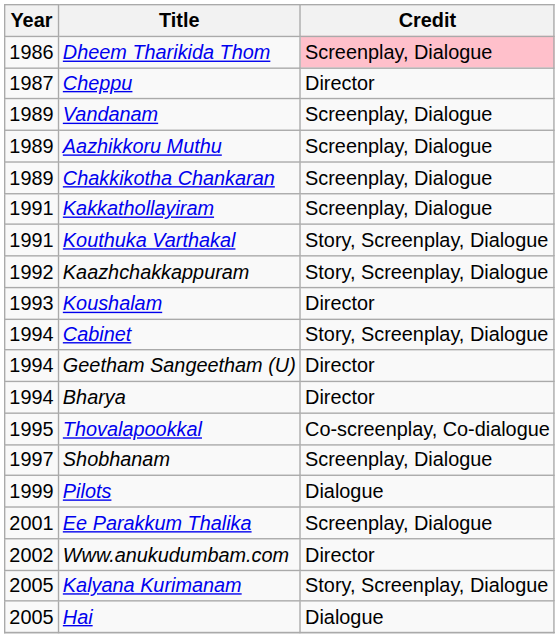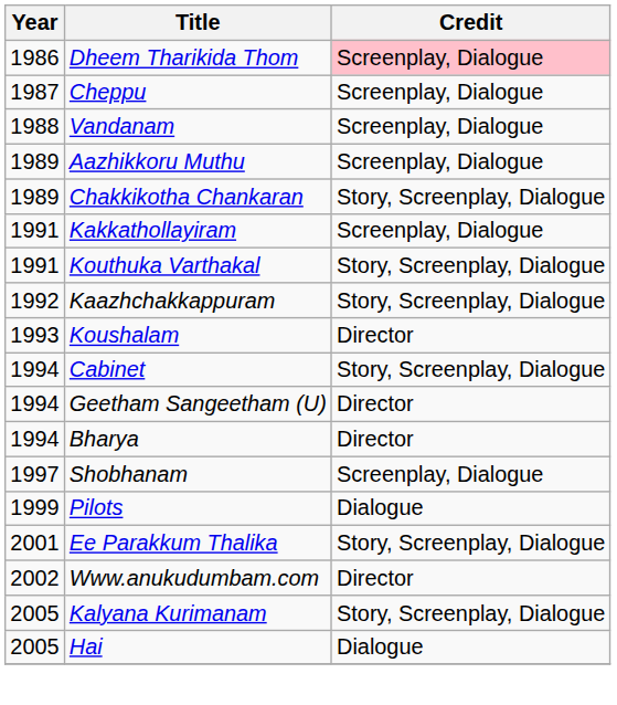 <table class="wikitable" style="font-size: 90%;">
 <tr>
 <th>Year</th>
 <th>Title</th>
 <th>Credit</th>
 </tr>
 <tr>
 <td>1986</td>
 <td><em><a href='#'>Dheem Tharikida Thom</a></em></td>
 <td style="background: pink;">Screenplay, Dialogue</td>
 </tr>
 <tr .>
 <td>1987</td>
 <td><em><a href='#'>Cheppu</a></em></td>
-<td>Director</td>
+<td>Screenplay, Dialogue</td>
 </tr>
 <tr>
-<td>1989</td>
+<td>1988</td>
 <td><em><a href='#'>Vandanam</a></em></td>
 <td>Screenplay, Dialogue</td>
 </tr>
 <tr>
 <td>1989</td>
 <td><em><a href='#'>Aazhikkoru Muthu</a></em></td>
 <td>Screenplay, Dialogue</td>
 </tr>
 <tr>
 <td>1989</td>
 <td><em><a href='#'>Chakkikotha Chankaran</a></em></td>
-<td>Screenplay, Dialogue</td>
+<td>Story, Screenplay, Dialogue</td>
 </tr>
 <tr>
 <td>1991</td>
 <td><em><a href='#'>Kakkathollayiram</a></em></td>
 <td>Screenplay, Dialogue</td>
 </tr>
 <tr>
 <td>1991</td>
 <td><em><a href='#'>Kouthuka Varthakal</a></em></td>
 <td>Story, Screenplay, Dialogue</td>
 </tr>
 <tr>
 <td>1992</td>
 <td><em>Kaazhchakkappuram</em></td>
 <td>Story, Screenplay, Dialogue</td>
 </tr>
 <tr>
 <td>1993</td>
 <td><em><a href='#'>Koushalam</a></em></td>
 <td>Director</td>
 </tr>
 <tr>
 <td>1994</td>
 <td><em><a href='#'>Cabinet</a></em></td>
 <td>Story, Screenplay, Dialogue</td>
 </tr>
 <tr>
 <td>1994</td>
 <td><em>Geetham Sangeetham (U)</em></td>
 <td>Director</td>
 </tr>
 <tr>
 <td>1994</td>
 <td><em>Bharya</em></td>
 <td>Director</td>
 </tr>
 <tr>
-<td>1995</td>
-<td><em><a href='#'>Thovalapookkal</a></em></td>
-<td>Co-screenplay, Co-dialogue</td>
-</tr>
-<tr>
 <td>1997</td>
 <td><em>Shobhanam</em></td>
 <td>Screenplay, Dialogue</td>
 </tr>
 <tr>
 <td>1999</td>
 <td><em><a href='#'>Pilots</a></em></td>
 <td>Dialogue</td>
 </tr>
 <tr>
 <td>2001</td>
 <td><em><a href='#'>Ee Parakkum Thalika</a></em></td>
-<td>Screenplay, Dialogue</td>
+<td>Story, Screenplay, Dialogue</td>
 </tr>
 <tr>
 <td>2002</td>
 <td><em>Www.anukudumbam.com</em></td>
 <td>Director</td>
 </tr>
 <tr>
 <td>2005</td>
 <td><em><a href='#'>Kalyana Kurimanam</a></em></td>
 <td>Story, Screenplay, Dialogue</td>
 </tr>
 <tr>
 <td>2005</td>
 <td><em><a href='#'>Hai</a></em></td>
 <td>Dialogue</td>
 </tr>
 <tr>
 </tr>
 </table>
